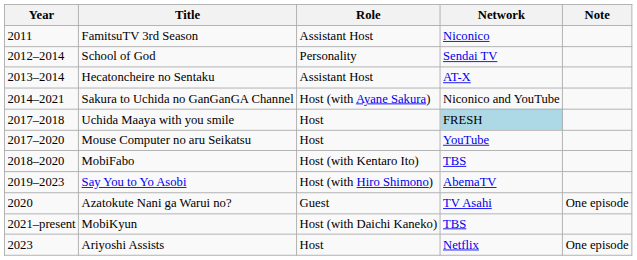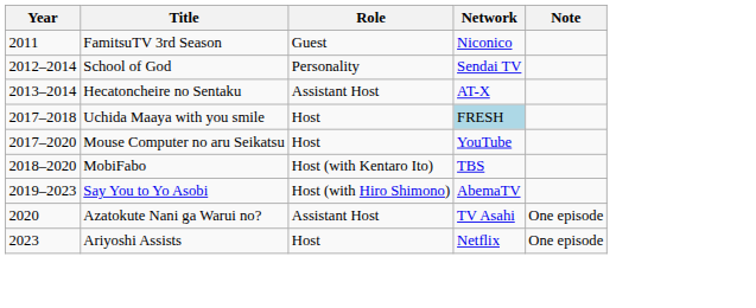 <table class="wikitable" style="font-size: 90%;">
 <tr>
 <th>Year</th>
 <th>Title</th>
 <th>Role</th>
 <th>Network</th>
 <th>Note</th>
 </tr>
 <tr>
 <td>2011</td>
 <td>FamitsuTV 3rd Season</td>
-<td>Assistant Host</td>
+<td>Guest</td>
 <td><a href='#'>Niconico</a></td>
 <td></td>
 </tr>
 <tr>
 <td>2012–2014</td>
 <td>School of God</td>
 <td>Personality</td>
 <td><a href='#'>Sendai TV</a></td>
 <td></td>
 </tr>
 <tr>
 <td>2013–2014</td>
 <td>Hecatoncheire no Sentaku</td>
 <td>Assistant Host</td>
 <td><a href='#'>AT-X</a></td>
-<td></td>
-</tr>
-<tr>
-<td>2014–2021</td>
-<td>Sakura to Uchida no GanGanGA Channel</td>
-<td>Host (with <a href='#'>Ayane Sakura</a>)</td>
-<td>Niconico and YouTube</td>
 <td></td>
 </tr>
 <tr>
 <td>2017–2018</td>
 <td>Uchida Maaya with you smile</td>
 <td>Host</td>
 <td style="background: lightblue;">FRESH</td>
 <td></td>
 </tr>
 <tr>
 <td>2017–2020</td>
 <td>Mouse Computer no aru Seikatsu</td>
 <td>Host</td>
 <td><a href='#'>YouTube</a></td>
 <td></td>
 </tr>
 <tr>
 <td>2018–2020</td>
 <td>MobiFabo</td>
 <td>Host (with Kentaro Ito)</td>
 <td><a href='#'>TBS</a></td>
 <td></td>
 </tr>
 <tr>
 <td>2019–2023</td>
 <td><a href='#'>Say You to Yo Asobi</a></td>
 <td>Host (with <a href='#'>Hiro Shimono</a>)</td>
 <td><a href='#'>AbemaTV</a></td>
 <td></td>
 </tr>
 <tr>
 <td>2020</td>
 <td>Azatokute Nani ga Warui no?</td>
-<td>Guest</td>
+<td>Assistant Host</td>
 <td><a href='#'>TV Asahi</a></td>
 <td>One episode</td>
-</tr>
-<tr>
-<td>2021–present</td>
-<td>MobiKyun</td>
-<td>Host (with Daichi Kaneko)</td>
-<td><a href='#'>TBS</a></td>
-<td></td>
 </tr>
 <tr>
 <td>2023</td>
 <td>Ariyoshi Assists</td>
 <td>Host</td>
 <td><a href='#'>Netflix</a></td>
 <td>One episode</td>
 </tr>
 </table>
